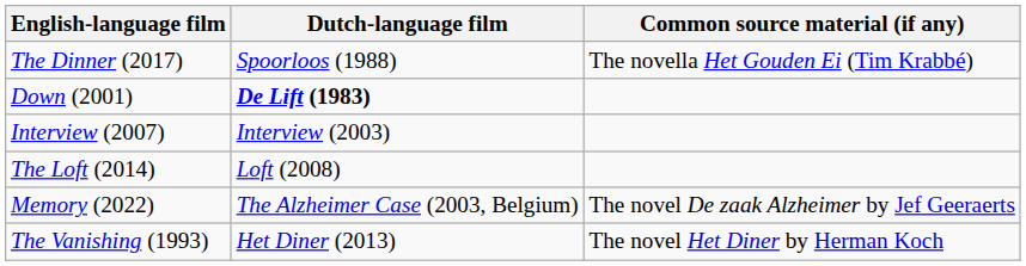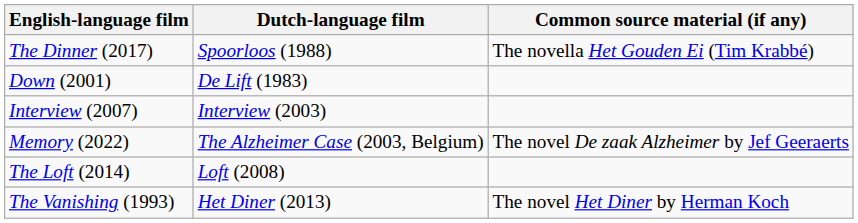 <table class="wikitable">
 <tr>
 <th>English-language film</th>
 <th>Dutch-language film</th>
 <th>Common source material (if any)</th>
 </tr>
 <tr>
 <td><em><a href='#'>The Dinner</a></em> (2017)</td>
 <td><em><a href='#'>Spoorloos</a></em> (1988)</td>
 <td>The novella <em><a href='#'>Het Gouden Ei</a></em> (<a href='#'>Tim Krabbé</a>)</td>
 </tr>
 <tr>
 <td><em><a href='#'>Down</a></em> (2001)</td>
-<td><strong><em><a href='#'>De Lift</a></em> (1983)</strong></td>
+<td><em><a href='#'>De Lift</a></em> (1983)</td>
 <td></td>
 </tr>
 <tr>
 <td><em><a href='#'>Interview</a></em> (2007)</td>
 <td><em><a href='#'>Interview</a></em> (2003)</td>
 <td></td>
 </tr>
 <tr>
+<td><em><a href='#'>Memory</a></em> (2022)</td>
+<td><em><a href='#'>The Alzheimer Case</a></em> (2003, Belgium)</td>
+<td>The novel <em>De zaak Alzheimer</em> by <a href='#'>Jef Geeraerts</a></td>
+</tr>
+<tr>
 <td><em><a href='#'>The Loft</a></em> (2014)</td>
 <td><em><a href='#'>Loft</a></em> (2008)</td>
 <td></td>
-</tr>
-<tr>
-<td><em><a href='#'>Memory</a></em> (2022)</td>
-<td><em><a href='#'>The Alzheimer Case</a></em> (2003, Belgium)</td>
-<td>The novel <em>De zaak Alzheimer</em> by <a href='#'>Jef Geeraerts</a></td>
 </tr>
 <tr>
 <td><em><a href='#'>The Vanishing</a></em> (1993)</td>
 <td><em><a href='#'>Het Diner</a></em> (2013)</td>
 <td>The novel <em><a href='#'>Het Diner</a></em> by <a href='#'>Herman Koch</a></td>
 </tr>
 </table>
